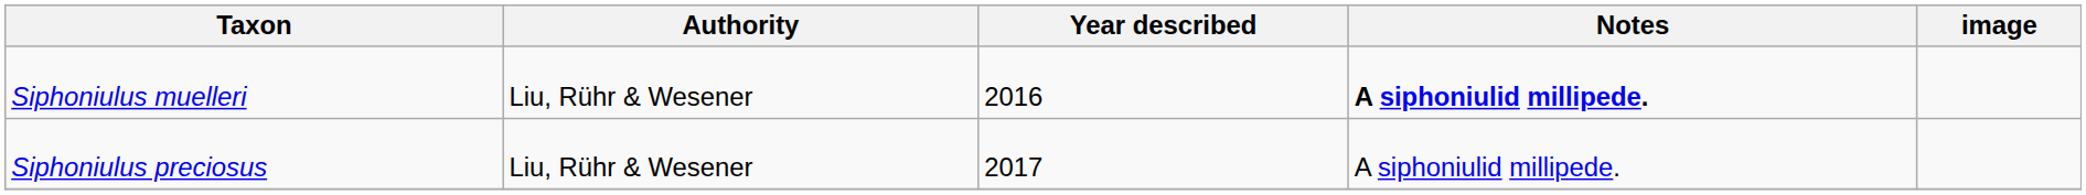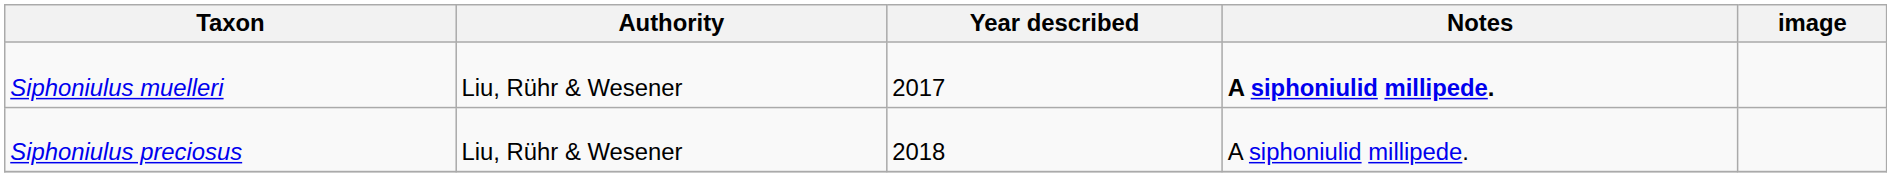 <table class="wikitable sortable" align="center" width="100%">
 <tr>
 <th>Taxon</th>
 <th>Authority</th>
 <th>Year described</th>
 <th>Notes</th>
 <th>image</th>
 </tr>
 <tr>
 <td><br><em><a href='#'>Siphoniulus muelleri</a></em></td>
 <td><br>Liu, Rühr & Wesener</td>
-<td><br>2016</td>
+<td><br>2017</td>
 <td><strong><br>A <a href='#'>siphoniulid</a> <a href='#'>millipede</a>.</strong></td>
 <td></td>
 </tr>
 <tr>
 <td><br><em><a href='#'>Siphoniulus preciosus</a></em></td>
 <td><br>Liu, Rühr & Wesener</td>
-<td><br>2017</td>
+<td><br>2018</td>
 <td><br>A <a href='#'>siphoniulid</a> <a href='#'>millipede</a>.</td>
 <td></td>
 </tr>
 <tr>
 </tr>
 </table>
